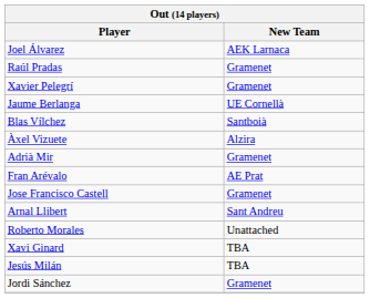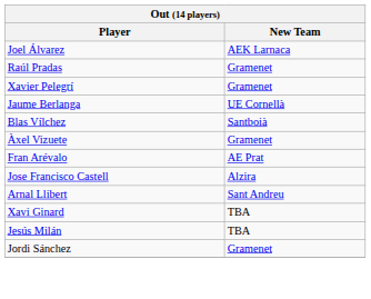 <table class="wikitable collapsible collapsed">
 <tr>
 <th colspan="2" width="500"> <strong>Out</strong> <small>(14 players)</small></th>
 </tr>
 <tr>
 <th>Player</th>
 <th>New Team</th>
 </tr>
 <tr>
 <td> <a href='#'>Joel Álvarez</a></td>
 <td> <a href='#'>AEK Larnaca</a></td>
 </tr>
 <tr>
 <td> <a href='#'>Raúl Pradas</a></td>
 <td> <a href='#'>Gramenet</a></td>
 </tr>
 <tr>
 <td> <a href='#'>Xavier Pelegrí</a></td>
 <td> <a href='#'>Gramenet</a></td>
 </tr>
 <tr>
 <td> <a href='#'>Jaume Berlanga</a></td>
 <td> <a href='#'>UE Cornellà</a></td>
 </tr>
 <tr>
 <td> <a href='#'>Blas Vílchez</a></td>
 <td> <a href='#'>Santboià</a></td>
 </tr>
 <tr>
 <td> <a href='#'>Àxel Vizuete</a></td>
-<td> <a href='#'>Alzira</a></td>
-</tr>
-<tr>
-<td> <a href='#'>Adrià Mir</a></td>
 <td> <a href='#'>Gramenet</a></td>
 </tr>
 <tr>
 <td> <a href='#'>Fran Arévalo</a></td>
 <td> <a href='#'>AE Prat</a></td>
 </tr>
 <tr>
 <td> <a href='#'>Jose Francisco Castell</a></td>
-<td> <a href='#'>Gramenet</a></td>
+<td> <a href='#'>Alzira</a></td>
 </tr>
 <tr>
 <td> <a href='#'>Arnal Llibert</a></td>
 <td> <a href='#'>Sant Andreu</a></td>
-</tr>
-<tr>
-<td> <a href='#'>Roberto Morales</a></td>
-<td>Unattached</td>
 </tr>
 <tr>
 <td> <a href='#'>Xavi Ginard</a></td>
 <td> TBA</td>
 </tr>
 <tr>
 <td> <a href='#'>Jesús Milán</a></td>
 <td> TBA</td>
 </tr>
 <tr>
 <td> Jordi Sánchez</td>
 <td> <a href='#'>Gramenet</a></td>
 </tr>
 <tr>
 </tr>
 </table>
